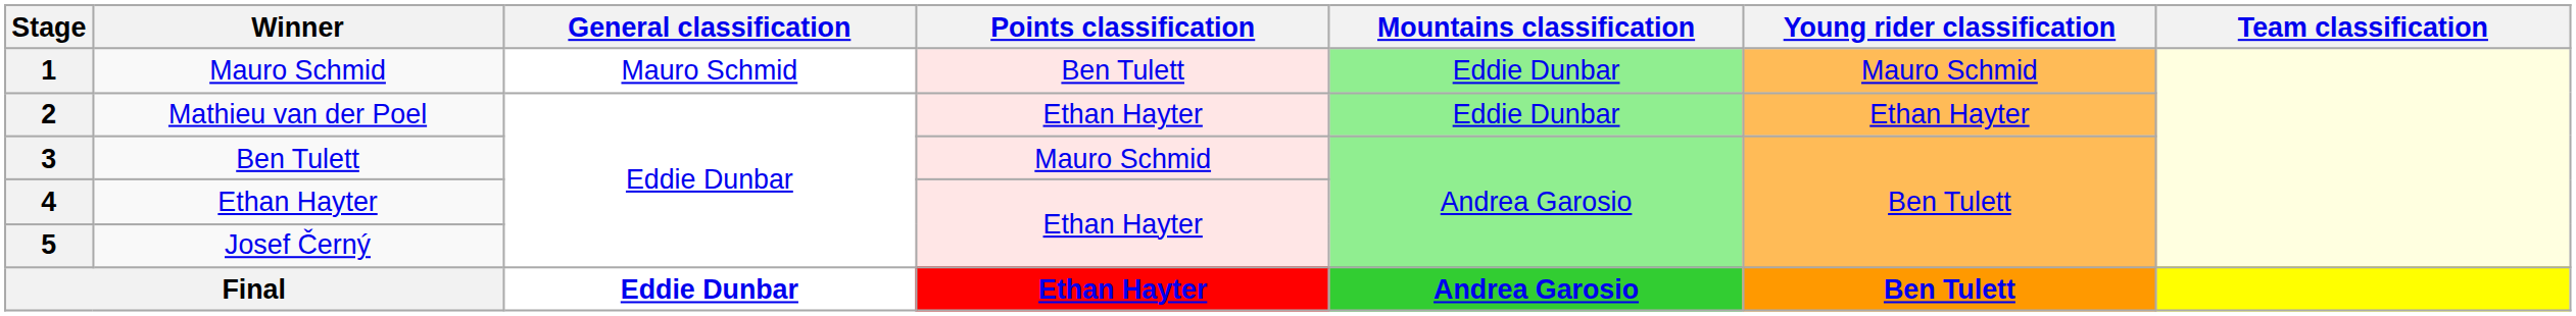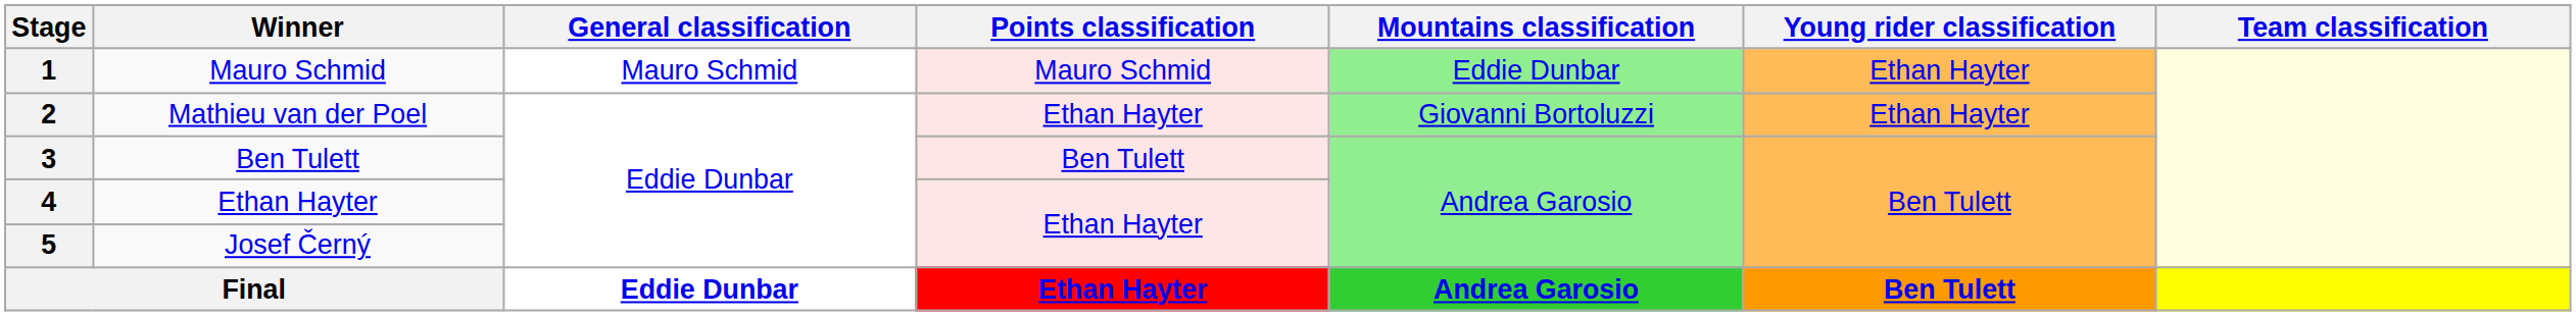 <table class="wikitable" style="text-align: center; font-size:smaller;">
 <tr style="background:#efefef;">
 <th width="1%">Stage</th>
 <th width="16.5%">Winner</th>
 <th width="16.5%"><a href='#'>General classification</a><br></th>
 <th width="16.5%"><a href='#'>Points classification</a><br></th>
 <th width="16.5%"><a href='#'>Mountains classification</a><br></th>
 <th width="16.5%"><a href='#'>Young rider classification</a><br></th>
 <th width="16.5%"><a href='#'>Team classification</a></th>
 </tr>
 <tr>
 <th>1</th>
 <td><a href='#'>Mauro Schmid</a></td>
 <td style="background:white;"><a href='#'>Mauro Schmid</a></td>
-<td style="background:#FFE6E6;"><a href='#'>Ben Tulett</a></td>
+<td style="background:#FFE6E6;"><a href='#'>Mauro Schmid</a></td>
 <td style="background:lightgreen;"><a href='#'>Eddie Dunbar</a></td>
-<td style="background:#FFBB57;"><a href='#'>Mauro Schmid</a></td>
+<td style="background:#FFBB57;"><a href='#'>Ethan Hayter</a></td>
 <td style="background:lightyellow;" rowspan="5"></td>
 </tr>
 <tr>
 <th>2</th>
 <td><a href='#'>Mathieu van der Poel</a></td>
 <td style="background:white;" rowspan="4"><a href='#'>Eddie Dunbar</a></td>
 <td style="background:#FFE6E6;"><a href='#'>Ethan Hayter</a></td>
-<td style="background:lightgreen;"><a href='#'>Eddie Dunbar</a></td>
+<td style="background:lightgreen;"><a href='#'>Giovanni Bortoluzzi</a></td>
 <td style="background:#FFBB57;"><a href='#'>Ethan Hayter</a></td>
 </tr>
 <tr>
 <th>3</th>
 <td><a href='#'>Ben Tulett</a></td>
-<td style="background:#FFE6E6;"><a href='#'>Mauro Schmid</a></td>
+<td style="background:#FFE6E6;"><a href='#'>Ben Tulett</a></td>
 <td style="background:lightgreen;" rowspan="3"><a href='#'>Andrea Garosio</a></td>
 <td style="background:#FFBB57;" rowspan="3"><a href='#'>Ben Tulett</a></td>
 </tr>
 <tr>
 <th>4</th>
 <td><a href='#'>Ethan Hayter</a></td>
 <td style="background:#FFE6E6;" rowspan="2"><a href='#'>Ethan Hayter</a></td>
 </tr>
 <tr>
 <th>5</th>
 <td><a href='#'>Josef Černý</a></td>
 </tr>
 <tr>
 <th colspan="2">Final</th>
 <th style="background:white;"><a href='#'>Eddie Dunbar</a></th>
 <th style="background:#f00;"><a href='#'>Ethan Hayter</a></th>
 <th style="background:limegreen;"><a href='#'>Andrea Garosio</a></th>
 <th style="background:#FF9900;"><a href='#'>Ben Tulett</a></th>
 <th style="background:yellow;"></th>
 </tr>
 </table>
